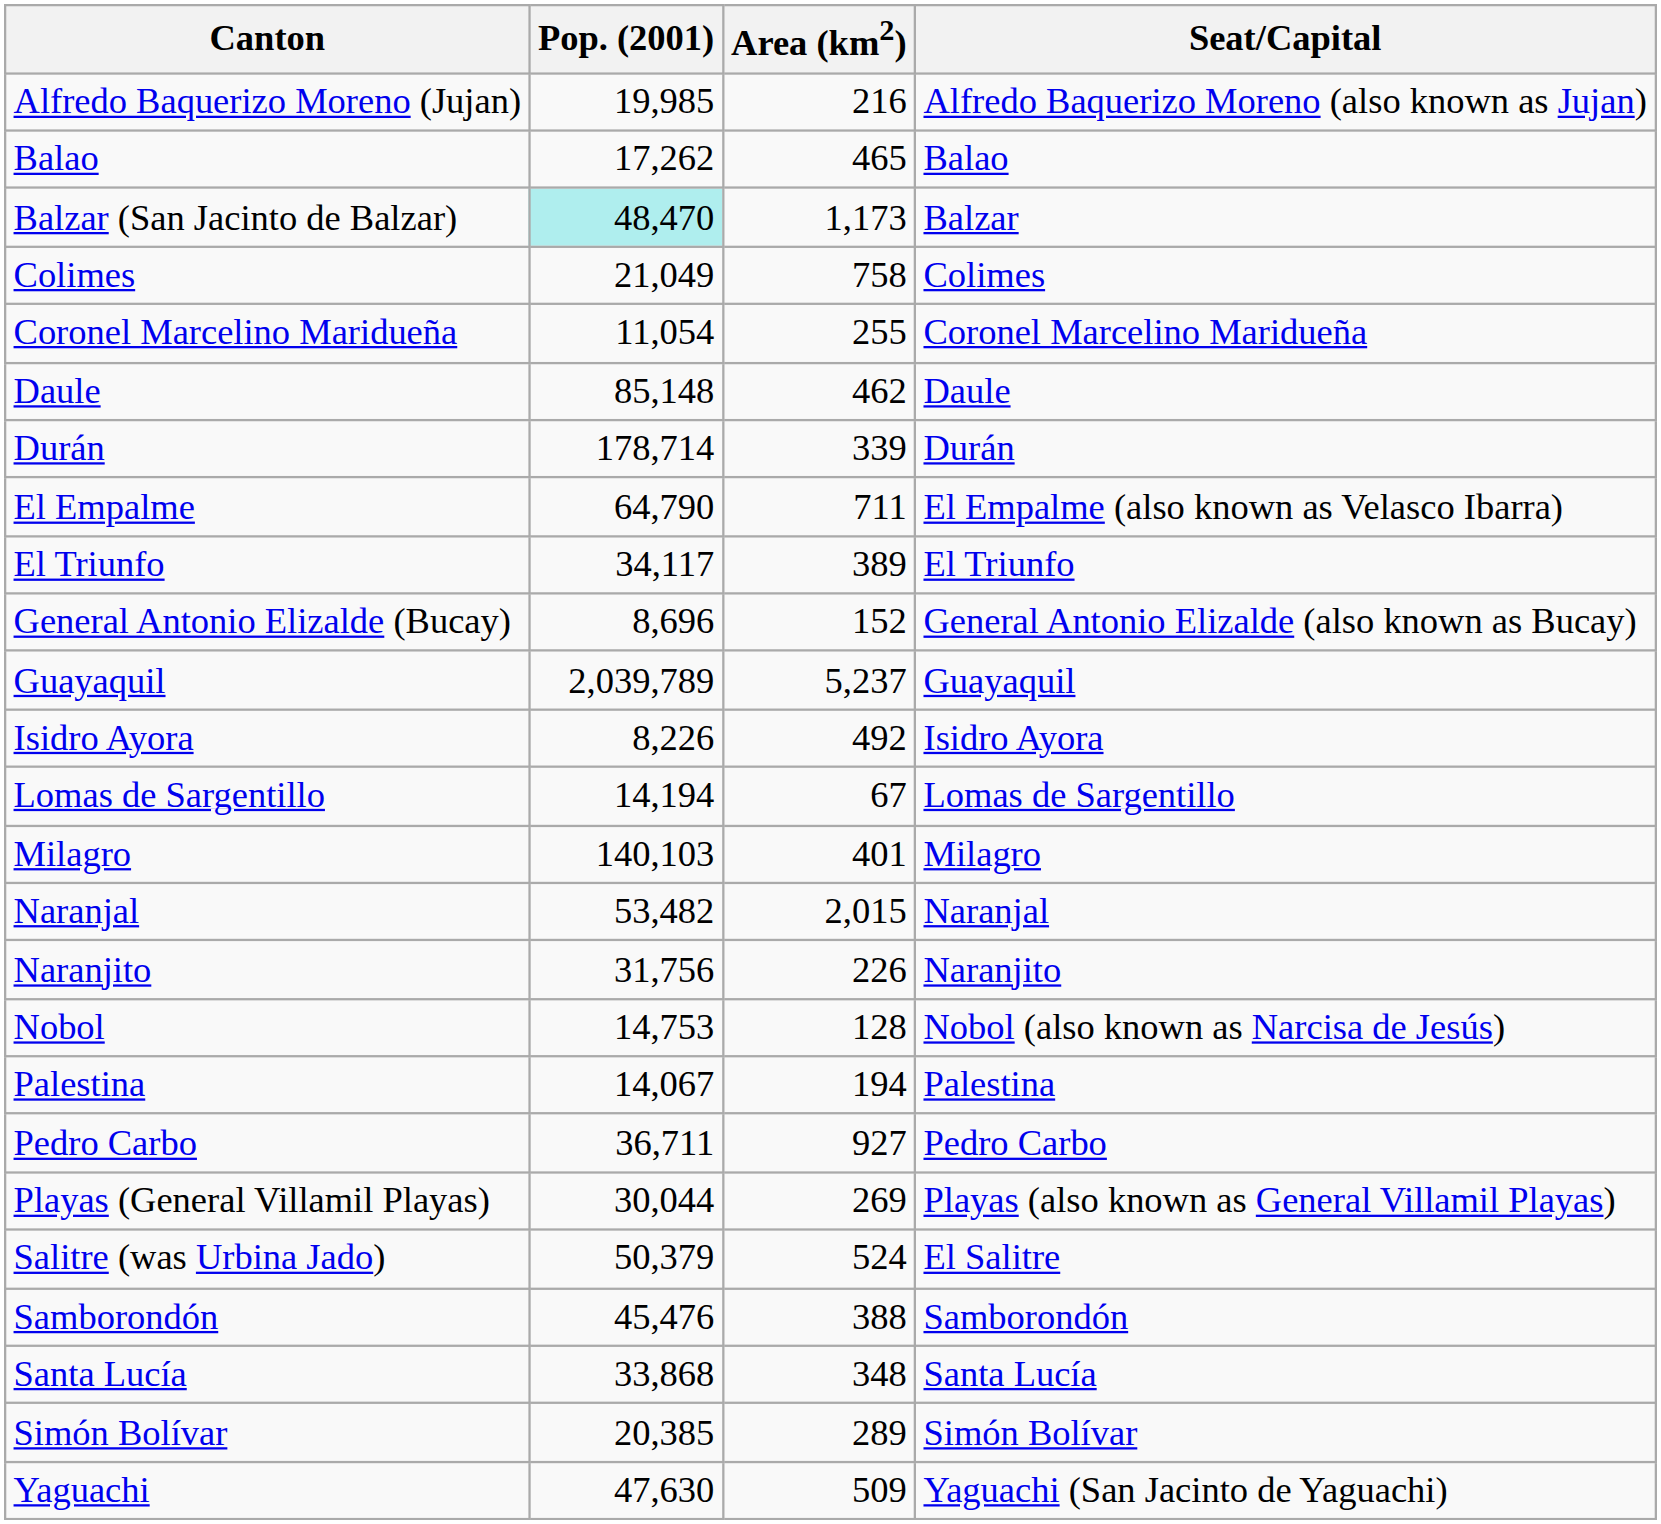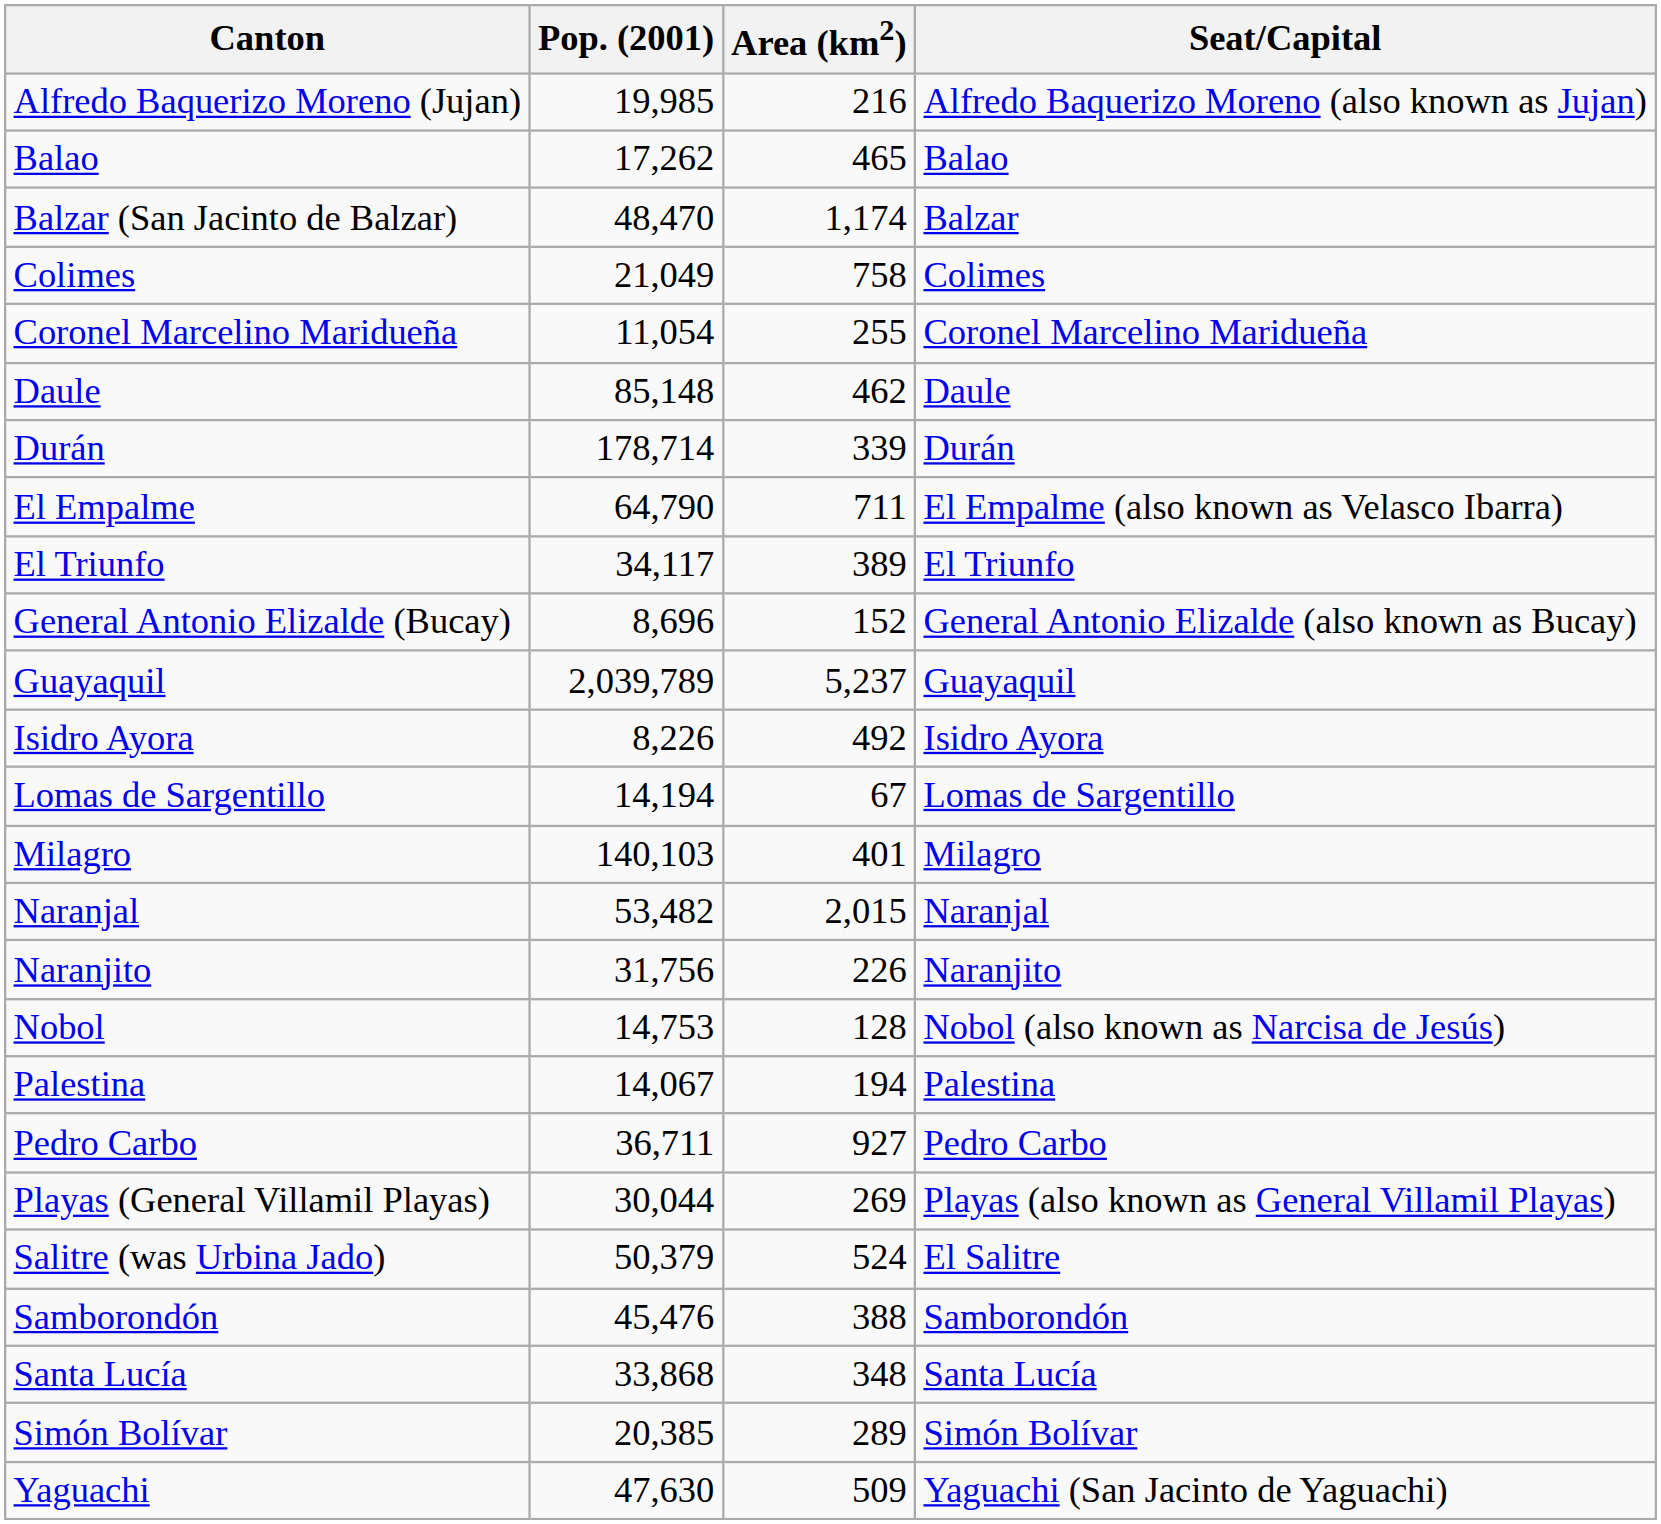 <table class="wikitable sortable">
 <tr>
 <th>Canton</th>
 <th>Pop. (2001)</th>
 <th>Area (km<sup>2</sup>)</th>
 <th>Seat/Capital</th>
 </tr>
 <tr>
 <td><a href='#'>Alfredo Baquerizo Moreno</a> (Jujan)</td>
 <td align=right>19,985</td>
 <td align=right>216</td>
 <td><a href='#'>Alfredo Baquerizo Moreno</a> (also known as <a href='#'>Jujan</a>)</td>
 </tr>
 <tr>
 <td><a href='#'>Balao</a></td>
 <td align=right>17,262</td>
 <td align=right>465</td>
 <td><a href='#'>Balao</a></td>
 </tr>
 <tr>
 <td><a href='#'>Balzar</a> (San Jacinto de Balzar)</td>
-<td align=right style="background: paleturquoise;">48,470</td>
-<td align=right>1,173</td>
+<td align=right>48,470</td>
+<td align=right>1,174</td>
 <td><a href='#'>Balzar</a></td>
 </tr>
 <tr>
 <td><a href='#'>Colimes</a></td>
 <td align=right>21,049</td>
 <td align=right>758</td>
 <td><a href='#'>Colimes</a></td>
 </tr>
 <tr>
 <td><a href='#'>Coronel Marcelino Maridueña</a></td>
 <td align=right>11,054</td>
 <td align=right>255</td>
 <td><a href='#'>Coronel Marcelino Maridueña</a></td>
 </tr>
 <tr>
 <td><a href='#'>Daule</a></td>
 <td align=right>85,148</td>
 <td align=right>462</td>
 <td><a href='#'>Daule</a></td>
 </tr>
 <tr>
 <td><a href='#'>Durán</a></td>
 <td align=right>178,714</td>
 <td align=right>339</td>
 <td><a href='#'>Durán</a></td>
 </tr>
 <tr>
 <td><a href='#'>El Empalme</a></td>
 <td align=right>64,790</td>
 <td align=right>711</td>
 <td><a href='#'>El Empalme</a> (also known as Velasco Ibarra)</td>
 </tr>
 <tr>
 <td><a href='#'>El Triunfo</a></td>
 <td align=right>34,117</td>
 <td align=right>389</td>
 <td><a href='#'>El Triunfo</a></td>
 </tr>
 <tr>
 <td><a href='#'>General Antonio Elizalde</a> (Bucay)</td>
 <td align=right>8,696</td>
 <td align=right>152</td>
 <td><a href='#'>General Antonio Elizalde</a> (also known as Bucay)</td>
 </tr>
 <tr>
 <td><a href='#'>Guayaquil</a></td>
 <td align=right>2,039,789</td>
 <td align=right>5,237</td>
 <td><a href='#'>Guayaquil</a></td>
 </tr>
 <tr>
 <td><a href='#'>Isidro Ayora</a></td>
 <td align=right>8,226</td>
 <td align=right>492</td>
 <td><a href='#'>Isidro Ayora</a></td>
 </tr>
 <tr>
 <td><a href='#'>Lomas de Sargentillo</a></td>
 <td align=right>14,194</td>
 <td align=right>67</td>
 <td><a href='#'>Lomas de Sargentillo</a></td>
 </tr>
 <tr>
 <td><a href='#'>Milagro</a></td>
 <td align=right>140,103</td>
 <td align=right>401</td>
 <td><a href='#'>Milagro</a></td>
 </tr>
 <tr>
 <td><a href='#'>Naranjal</a></td>
 <td align=right>53,482</td>
 <td align=right>2,015</td>
 <td><a href='#'>Naranjal</a></td>
 </tr>
 <tr>
 <td><a href='#'>Naranjito</a></td>
 <td align=right>31,756</td>
 <td align=right>226</td>
 <td><a href='#'>Naranjito</a></td>
 </tr>
 <tr>
 <td><a href='#'>Nobol</a></td>
 <td align=right>14,753</td>
 <td align=right>128</td>
 <td><a href='#'>Nobol</a> (also known as <a href='#'>Narcisa de Jesús</a>)</td>
 </tr>
 <tr>
 <td><a href='#'>Palestina</a></td>
 <td align=right>14,067</td>
 <td align=right>194</td>
 <td><a href='#'>Palestina</a></td>
 </tr>
 <tr>
 <td><a href='#'>Pedro Carbo</a></td>
 <td align=right>36,711</td>
 <td align=right>927</td>
 <td><a href='#'>Pedro Carbo</a></td>
 </tr>
 <tr>
 <td><a href='#'>Playas</a> (General Villamil Playas)</td>
 <td align=right>30,044</td>
 <td align=right>269</td>
 <td><a href='#'>Playas</a> (also known as <a href='#'>General Villamil Playas</a>)</td>
 </tr>
 <tr>
 <td><a href='#'>Salitre</a> (was <a href='#'>Urbina Jado</a>)</td>
 <td align=right>50,379</td>
 <td align=right>524</td>
 <td><a href='#'>El Salitre</a></td>
 </tr>
 <tr>
 <td><a href='#'>Samborondón</a></td>
 <td align=right>45,476</td>
 <td align=right>388</td>
 <td><a href='#'>Samborondón</a></td>
 </tr>
 <tr>
 <td><a href='#'>Santa Lucía</a></td>
 <td align=right>33,868</td>
 <td align=right>348</td>
 <td><a href='#'>Santa Lucía</a></td>
 </tr>
 <tr>
 <td><a href='#'>Simón Bolívar</a></td>
 <td align=right>20,385</td>
 <td align=right>289</td>
 <td><a href='#'>Simón Bolívar</a></td>
 </tr>
 <tr>
 <td><a href='#'>Yaguachi</a></td>
 <td align=right>47,630</td>
 <td align=right>509</td>
 <td><a href='#'>Yaguachi</a> (San Jacinto de Yaguachi)</td>
 </tr>
 </table>
